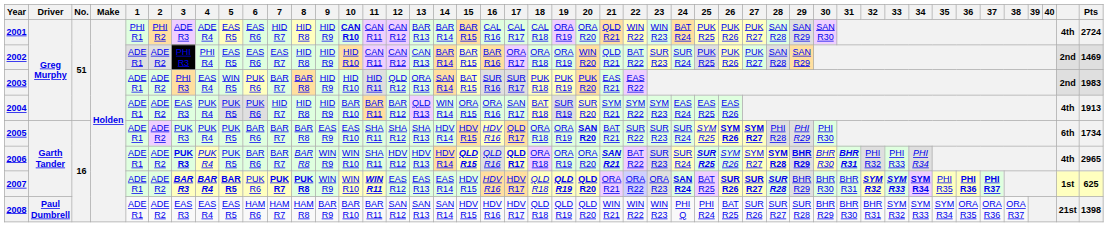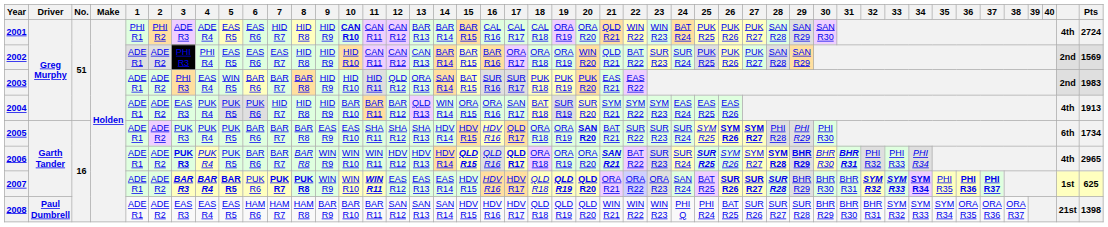 <table class="wikitable mw-collapsible mw-collapsed" style="text-align:center; font-size:75%">
 <tr>
 <th>Year</th>
 <th>Driver</th>
 <th>No.</th>
 <th>Make</th>
 <th>1</th>
 <th>2</th>
 <th>3</th>
 <th>4</th>
 <th>5</th>
 <th>6</th>
 <th>7</th>
 <th>8</th>
 <th>9</th>
 <th>10</th>
 <th>11</th>
 <th>12</th>
 <th>13</th>
 <th>14</th>
 <th>15</th>
 <th>16</th>
 <th>17</th>
 <th>18</th>
 <th>19</th>
 <th>20</th>
 <th>21</th>
 <th>22</th>
 <th>23</th>
 <th>24</th>
 <th>25</th>
 <th>26</th>
 <th>27</th>
 <th>28</th>
 <th>29</th>
 <th>30</th>
 <th>31</th>
 <th>32</th>
 <th>33</th>
 <th>34</th>
 <th>35</th>
 <th>36</th>
 <th>37</th>
 <th>38</th>
 <th>39</th>
 <th>40</th>
 <th></th>
 <th>Pts</th>
 </tr>
 <tr>
 <th><a href='#'>2001</a></th>
 <th rowspan= 4><a href='#'>Greg Murphy</a></th>
 <th rowspan= 4>51</th>
 <th rowspan= 10><a href='#'>Holden</a></th>
 <td style="background:#dfffdf;"><a href='#'>PHI <br> R1</a><br></td>
 <td style="background:#ffdf9f;"><a href='#'>PHI <br> R2</a><br></td>
 <td style="background:#efcfff;"><a href='#'>ADE <br> R3</a><br></td>
 <td style="background:#dfffdf;"><a href='#'>ADE <br> R4</a><br></td>
 <td style="background:#ffffbf;"><a href='#'>EAS <br> R5</a><br></td>
 <td style="background:#dfffdf;"><a href='#'>EAS <br> R6</a><br></td>
 <td style="background:#dfffdf;"><a href='#'>HID <br> R7</a><br></td>
 <td style="background:#ffffbf;"><a href='#'>HID <br> R8</a><br></td>
 <td style="background:#dfffdf;"><a href='#'>HID <br> R9</a><br></td>
 <td style="background:#dfffdf;"><strong><a href='#'>CAN <br> R10</a><br></strong></td>
 <td style="background:#efcfff;"><a href='#'>CAN <br> R11</a><br></td>
 <td style="background:#efcfff;"><a href='#'>CAN <br> R12</a><br></td>
 <td style="background:#dfffdf;"><a href='#'>BAR <br> R13</a><br></td>
 <td style="background:#dfffdf;"><a href='#'>BAR <br> R14</a><br></td>
 <td style="background:#ffdf9f;"><a href='#'>BAR <br> R15</a><br></td>
 <td style="background:#dfffdf;"><a href='#'>CAL <br> R16</a><br></td>
 <td style="background:#dfffdf;"><a href='#'>CAL <br> R17</a><br></td>
 <td style="background:#dfffdf;"><a href='#'>CAL <br> R18</a><br></td>
 <td style="background:#efcfff;"><a href='#'>ORA <br> R19</a><br></td>
 <td style="background:#dfffdf;"><a href='#'>ORA <br> R20</a><br></td>
 <td style="background:#ffdf9f;"><a href='#'>QLD <br> R21</a><br></td>
 <td style="background:#ffffbf;"><a href='#'>WIN <br> R22</a><br></td>
 <td style="background:#dfffdf;"><a href='#'>WIN <br> R23</a><br></td>
 <td style="background:#ffdf9f;"><a href='#'>BAT <br> R24</a><br></td>
 <td style="background:#ffffbf;"><a href='#'>PUK <br> R25</a><br></td>
 <td style="background:#ffffbf;"><a href='#'>PUK <br> R26</a><br></td>
 <td style="background:#ffffbf;"><a href='#'>PUK <br> R27</a><br></td>
 <td style="background:#dfffdf;"><a href='#'>SAN <br> R28</a><br></td>
 <td style="background:#dfdfdf;"><a href='#'>SAN <br> R29</a><br></td>
 <td style="background:#efcfff;"><a href='#'>SAN <br> R30</a><br></td>
 <th colspan=10></th>
 <th>4th</th>
 <th>2724</th>
 </tr>
 <tr>
 <th><a href='#'>2002</a></th>
 <td style="background:#dfdfdf;"><a href='#'>ADE <br> R1</a><br></td>
 <td style="background:#dfdfdf;"><a href='#'>ADE <br> R2</a><br></td>
 <td style="background-color:#000000; color:white"><a href='#'>PHI <br> R3</a><br></td>
 <td style="background:#dfffdf;"><a href='#'>PHI <br> R4</a><br></td>
 <td style="background:#dfffdf;"><a href='#'>EAS <br> R5</a><br></td>
 <td style="background:#dfffdf;"><a href='#'>EAS <br> R6</a><br></td>
 <td style="background:#dfffdf;"><a href='#'>EAS <br> R7</a><br></td>
 <td style="background:#dfffdf;"><a href='#'>HID <br> R8</a><br></td>
 <td style="background:#dfffdf;"><a href='#'>HID <br> R9</a><br></td>
 <td style="background:#ffdf9f;"><a href='#'>HID <br> R10</a><br></td>
 <td style="background:#efcfff;"><a href='#'>CAN <br> R11</a><br></td>
 <td style="background:#efcfff;"><a href='#'>CAN <br> R12</a><br></td>
 <td style="background:#dfffdf;"><a href='#'>CAN <br> R13</a><br></td>
 <td style="background:#ffdf9f;"><a href='#'>BAR <br> R14</a><br></td>
 <td style="background:#ffffbf;"><a href='#'>BAR <br> R15</a><br></td>
 <td style="background:#ffdf9f;"><a href='#'>BAR <br> R16</a><br></td>
 <td style="background:#efcfff;"><a href='#'>ORA <br> R17</a><br></td>
 <td style="background:#dfffdf;"><a href='#'>ORA <br> R18</a><br></td>
 <td style="background:#dfffdf;"><a href='#'>ORA<br>R19</a><br></td>
 <td style="background:#ffdf9f;"><a href='#'>WIN <br> R20</a><br></td>
 <td style="background:#dfffdf;"><a href='#'>QLD <br> R21</a><br></td>
 <td style="background:#dfffdf;"><a href='#'>BAT <br> R22</a><br></td>
 <td style="background:#ffffbf;"><a href='#'>SUR <br> R23</a><br></td>
 <td style="background:#dfffdf;"><a href='#'>SUR <br> R24</a><br></td>
 <td style="background:#dfdfdf;"><a href='#'>PUK <br> R25</a><br></td>
 <td style="background:#ffffbf;"><a href='#'>PUK <br> R26</a><br></td>
 <td style="background:#dfffdf;"><a href='#'>PUK <br> R27</a><br></td>
 <td style="background:#dfdfdf;"><a href='#'>SAN <br> R28</a><br></td>
 <td style="background:#ffdf9f;"><a href='#'>SAN <br> R29</a><br></td>
 <th colspan=11></th>
 <th align="center"  style="background:#DFDFDF;"><strong>2nd</strong></th>
-<th align="center"  style="background:#DFDFDF;"><strong>1469</strong></th>
+<th align="center"  style="background:#DFDFDF;"><strong>1569</strong></th>
 </tr>
 <tr>
 <th><a href='#'>2003</a></th>
 <td style="background:#dfffdf;"><a href='#'>ADE <br> R1</a><br></td>
 <td style="background:#dfffdf;"><a href='#'>ADE <br> R2</a><br></td>
 <td style="background:#ffdf9f;"><a href='#'>PHI <br> R3</a><br></td>
 <td style="background:#dfffdf;"><a href='#'>EAS <br> R4</a><br></td>
 <td style="background:#dfffdf;"><a href='#'>WIN <br> R5</a><br></td>
-<td style="background:#ffffbf;"><a href='#'>PUK<br>R6</a><br></td>
+<td style="background:#ffffbf;"><a href='#'>BAR <br> R6</a><br></td>
 <td style="background:#dfffdf;"><a href='#'>BAR <br> R7</a><br></td>
 <td style="background:#ffdf9f;"><a href='#'>BAR <br> R8</a><br></td>
 <td style="background:#dfffdf;"><a href='#'>HID <br> R9</a><br></td>
 <td style="background:#dfffdf;"><a href='#'>HID <br> R10</a><br></td>
 <td style="background:#dfdfdf;"><a href='#'>HID <br> R11</a><br></td>
 <td style="background:#dfffdf;"><a href='#'>QLD <br> R12</a><br></td>
 <td style="background:#dfffdf;"><a href='#'>ORA <br> R13</a><br></td>
 <td style="background:#ffdf9f;"><a href='#'>SAN <br> R14</a><br></td>
 <td style="background:#ffffbf;"><a href='#'>BAT <br> R15</a><br></td>
 <td style="background:#dfdfdf;"><a href='#'>SUR <br> R16</a><br></td>
 <td style="background:#dfdfdf;"><a href='#'>SUR <br> R17</a><br></td>
 <td style="background:#ffffbf;"><a href='#'>PUK <br> R18</a><br></td>
 <td style="background:#ffffbf;"><a href='#'>PUK <br> R19</a><br></td>
 <td style="background:#ffdf9f;"><a href='#'>PUK <br> R20</a><br></td>
 <td style="background:#dfffdf;"><a href='#'>EAS <br> R21</a><br></td>
 <td style="background:#efcfff;"><a href='#'>EAS <br> R22</a><br></td>
 <th colspan=18></th>
 <th style="background:#DFDFDF;"><strong>2nd</strong></th>
 <th style="background:#DFDFDF;"><strong>1983</strong></th>
 </tr>
 <tr>
 <th><a href='#'>2004</a></th>
 <td style="background:#dfffdf;"><a href='#'>ADE <br> R1</a><br></td>
 <td style="background:#dfffdf;"><a href='#'>ADE <br> R2</a><br></td>
 <td style="background:#dfffdf;"><a href='#'>EAS <br> R3</a><br></td>
 <td style="background:#dfffdf;"><a href='#'>PUK <br> R4</a><br></td>
 <td style="background:#dfdfdf;"><a href='#'>PUK <br> R5</a><br></td>
 <td style="background:#dfdfdf;"><a href='#'>PUK <br> R6</a><br></td>
 <td style="background:#dfffdf;"><a href='#'>HID <br> R7</a><br></td>
 <td style="background:#dfffdf;"><a href='#'>HID <br> R8</a><br></td>
 <td style="background:#dfffdf;"><a href='#'>HID <br> R9</a><br></td>
 <td style="background:#dfffdf;"><a href='#'>BAR <br> R10</a><br></td>
 <td style="background:#ffdf9f;"><a href='#'>BAR <br> R11</a><br></td>
 <td style="background:#dfffdf;"><a href='#'>BAR <br> R12</a><br></td>
 <td style="background:#efcfff;"><a href='#'>QLD <br> R13</a><br></td>
 <td style="background:#dfffdf;"><a href='#'>WIN <br> R14</a><br></td>
 <td style="background:#dfffdf;"><a href='#'>ORA <br> R15</a><br></td>
 <td style="background:#dfffdf;"><a href='#'>ORA <br> R16</a><br></td>
 <td style="background:#dfffdf;"><a href='#'>SAN <br> R17</a><br></td>
 <td style="background:#ffffbf;"><a href='#'>BAT <br> R18</a><br></td>
 <td style="background:#dfdfdf;"><a href='#'>SUR <br> R19</a><br></td>
 <td style="background:#ffffbf;"><a href='#'>SUR <br> R20</a><br></td>
 <td style="background:#dfffdf;"><a href='#'>SYM <br> R21</a><br></td>
 <td style="background:#dfffdf;"><a href='#'>SYM <br> R22</a><br></td>
 <td style="background:#dfffdf;"><a href='#'>SYM <br> R23</a><br></td>
 <td style="background:#dfffdf;"><a href='#'>EAS <br> R24</a><br></td>
 <td style="background:#dfffdf;"><a href='#'>EAS <br> R25</a><br></td>
 <td style="background:#dfffdf;"><a href='#'>EAS <br> R26</a><br></td>
 <th colspan=14></th>
 <th>4th</th>
 <th>1913</th>
 </tr>
 <tr>
 <th><a href='#'>2005</a></th>
 <th rowspan= 3><a href='#'>Garth Tander</a></th>
 <th rowspan= 4>16</th>
 <td style="background:#dfffdf;"><a href='#'>ADE<br>R1</a><br></td>
 <td style="background:#efcfff;"><a href='#'>ADE<br>R2</a><br></td>
 <td style="background:#dfffdf;"><a href='#'>PUK<br>R3</a><br></td>
 <td style="background:#dfffdf;"><a href='#'>PUK<br>R4</a><br></td>
 <td style="background:#dfffdf;"><a href='#'>PUK<br>R5</a><br></td>
 <td style="background:#dfffdf;"><a href='#'>BAR<br>R6</a><br></td>
 <td style="background:#dfffdf;"><a href='#'>BAR<br>R7</a><br></td>
 <td style="background:#dfffdf;"><a href='#'>BAR<br>R8</a><br></td>
 <td style="background:#dfffdf;"><a href='#'>EAS<br>R9</a><br></td>
 <td style="background:#dfffdf;"><a href='#'>EAS<br>R10</a><br></td>
 <td style="background:#dfffdf;"><a href='#'>SHA<br>R11</a><br></td>
 <td style="background:#dfffdf;"><a href='#'>SHA<br>R12</a><br></td>
 <td style="background:#dfffdf;"><a href='#'>SHA<br>R13</a><br></td>
 <td style="background:#dfffdf;"><a href='#'>HDV<br>R14</a><br></td>
 <td style="background:#ffdf9f;"><a href='#'>HDV<br>R15</a><br></td>
 <td style="background:#ffffbf;"><em><a href='#'>HDV<br>R16</a><br></em></td>
 <td style="background:#ffdf9f;"><a href='#'>QLD<br>R17</a><br></td>
 <td style="background:#dfffdf;"><a href='#'>ORA<br>R18</a><br></td>
 <td style="background:#dfffdf;"><a href='#'>ORA<br>R19</a><br></td>
 <td style="background:#dfffdf;"><strong><a href='#'>SAN<br>R20</a><br></strong></td>
 <td style="background:#dfffdf;"><a href='#'>BAT<br>R21</a><br></td>
 <td style="background:#dfffdf;"><a href='#'>SUR<br>R22</a><br></td>
 <td style="background:#dfffdf;"><a href='#'>SUR<br>R23</a><br></td>
 <td style="background:#dfffdf;"><a href='#'>SUR<br>R24</a><br></td>
 <td style="background:#ffffbf;"><em><a href='#'>SYM<br>R25</a><br></em></td>
 <td style="background:#ffffbf;"><strong><a href='#'>SYM<br>R26</a><br></strong></td>
 <td style="background:#ffffbf;"><strong><a href='#'>SYM<br>R27</a><br></strong></td>
 <td style="background:#dfdfdf;"><a href='#'>PHI<br>R28</a><br></td>
 <td style="background:#dfdfdf;"><em><a href='#'>PHI<br>R29</a><br></em></td>
 <td style="background:#dfffdf;"><a href='#'>PHI<br>R30</a><br></td>
 <th colspan=10></th>
 <th>6th</th>
 <th>1734</th>
 </tr>
 <tr>
 <th><a href='#'>2006</a></th>
 <td style="background:#dfffdf;"><a href='#'>ADE<br>R1</a><br></td>
 <td style="background:#dfffdf;"><a href='#'>ADE<br>R2</a><br></td>
 <td style="background:#dfffdf;"><strong><a href='#'>PUK<br>R3</a><br></strong></td>
 <td style="background:#ffffbf;"><em><a href='#'>PUK<br>R4</a><br></em></td>
 <td style="background:#dfffdf;"><a href='#'>PUK<br>R5</a><br></td>
 <td style="background:#dfffdf;"><a href='#'>BAR<br>R6</a><br></td>
 <td style="background:#dfffdf;"><a href='#'>BAR<br>R7</a><br></td>
 <td style="background:#dfffdf;"><em><a href='#'>BAR<br>R8</a><br></em></td>
 <td style="background:#dfffdf;"><a href='#'>WIN<br>R9</a><br></td>
 <td style="background:#dfffdf;"><a href='#'>WIN<br>R10</a><br></td>
-<td style="background:#dfffdf;"><a href='#'>SHA<br>R11</a><br></td>
+<td style="background:#dfffdf;"><a href='#'>WIN<br>R11</a><br></td>
 <td style="background:#dfffdf;"><a href='#'>HDV<br>R12</a><br></td>
 <td style="background:#dfffdf;"><a href='#'>HDV<br>R13</a><br></td>
 <td style="background:#ffdf9f;"><a href='#'>HDV<br>R14</a><br></td>
 <td style="background:#ffffbf;"><strong><em><a href='#'>QLD<br>R15</a><br></em></strong></td>
 <td style="background:#dfdfdf;"><em><a href='#'>QLD<br>R16</a><br></em></td>
 <td style="background:#ffffbf;"><strong><a href='#'>QLD<br>R17</a><br></strong></td>
 <td style="background:#efcfff;"><a href='#'>ORA<br>R18</a><br></td>
 <td style="background:#dfffdf;"><a href='#'>ORA<br>R19</a><br></td>
 <td style="background:#dfffdf;"><a href='#'>ORA<br>R20</a><br></td>
 <td style="background:#dfffdf;"><strong><em><a href='#'>SAN<br>R21</a><br></em></strong></td>
 <td style="background:#efcfff;"><a href='#'>BAT<br>R22</a><br></td>
 <td style="background:#dfdfdf;"><a href='#'>SUR<br>R23</a><br></td>
 <td style="background:#ffffbf;"><a href='#'>SUR<br>R24</a><br></td>
 <td style="background:#dfffdf;"><strong><em><a href='#'>SUR<br>R25</a><br></em></strong></td>
 <td style="background:#dfffdf;"><em><a href='#'>SYM<br>R26</a><br></em></td>
 <td style="background:#ffffbf;"><a href='#'>SYM<br>R27</a><br></td>
 <td style="background:#ffffbf;"><strong><a href='#'>SYM<br>R28</a><br></strong></td>
 <td style="background:#dfdfdf;"><strong><a href='#'>BHR<br>R29</a><br></strong></td>
 <td style="background:#ffffbf;"><em><a href='#'>BHR<br>R30</a><br></em></td>
 <td style="background:#dfffdf;"><strong><em><a href='#'>BHR<br>R31</a><br></em></strong></td>
 <td style="background:#dfdfdf;"><a href='#'>PHI<br>R32</a><br></td>
 <td style="background:#dfffdf;"><a href='#'>PHI<br>R33</a><br></td>
 <td style="background:#dfdfdf;"><em><a href='#'>PHI<br>R34</a><br></em></td>
 <th colspan=6></th>
 <th>4th</th>
 <th>2965</th>
 </tr>
 <tr>
 <th><a href='#'>2007</a></th>
 <td style="background:#dfffdf;"><a href='#'>ADE<br>R1</a><br></td>
 <td style="background:#dfffdf;"><a href='#'>ADE<br>R2</a><br></td>
 <td style="background:#ffffbf;"><strong><em><a href='#'>BAR<br>R3</a><br></em></strong></td>
 <td style="background:#ffffbf;"><strong><em><a href='#'>BAR<br>R4</a><br></em></strong></td>
 <td style="background:#ffffbf;"><strong><a href='#'>BAR<br>R5</a><br></strong></td>
 <td style="background:#ffffbf;"><a href='#'>PUK<br>R6</a><br></td>
 <td style="background:#ffffbf;"><strong><a href='#'>PUK<br>R7</a><br></strong></td>
 <td style="background:#dfffdf;"><strong><a href='#'>PUK<br>R8</a><br></strong></td>
 <td style="background:#dfffdf;"><a href='#'>WIN<br>R9</a><br></td>
 <td style="background:#ffffbf;"><a href='#'>WIN<br>R10</a><br></td>
 <td style="background:#ffffbf;"><strong><em><a href='#'>WIN<br>R11</a><br></em></strong></td>
 <td style="background:#dfffdf;"><a href='#'>EAS<br>R12</a><br></td>
 <td style="background:#dfffdf;"><a href='#'>EAS<br>R13</a><br></td>
 <td style="background:#dfffdf;"><a href='#'>EAS<br>R14</a><br></td>
 <td style="background:#dfffdf;"><a href='#'>HDV<br>R15</a><br></td>
 <td style="background:#ffdf9f;"><em><a href='#'>HDV<br>R16</a><br></em></td>
 <td style="background:#ffdf9f;"><a href='#'>HDV<br>R17</a><br></td>
 <td style="background:#ffffbf;"><em><a href='#'>QLD<br>R18</a><br></em></td>
 <td style="background:#ffffbf;"><strong><em><a href='#'>QLD<br>R19</a><br></em></strong></td>
 <td style="background:#ffffbf;"><strong><a href='#'>QLD<br>R20</a><br></strong></td>
 <td style="background:#efcfff;"><a href='#'>ORA<br>R21</a><br></td>
 <td style="background:#cfcfff;"><a href='#'>ORA<br>R22</a><br></td>
 <td style="background:#dfdfdf;"><a href='#'>ORA<br>R23</a><br></td>
-<td style="background:#dfffdf;"><strong><a href='#'>SAN<br>R24</a><br></strong></td>
+<td style="background:#dfffdf;"><a href='#'>SAN<br>R24</a><br></td>
 <td style="background:#efcfff;"><a href='#'>BAT<br>R25</a><br></td>
 <td style="background:#ffffbf;"><strong><a href='#'>SUR<br>R26</a><br></strong></td>
 <td style="background:#ffffbf;"><strong><a href='#'>SUR<br>R27</a><br></strong></td>
 <td style="background:#dfffdf;"><strong><em><a href='#'>SUR<br>R28</a><br></em></strong></td>
 <td style="background:#dfdfdf;"><a href='#'>BHR<br>R29</a><br></td>
 <td style="background:#dfffdf;"><a href='#'>BHR<br>R30</a><br></td>
 <td style="background:#dfffdf;"><a href='#'>BHR<br>R31</a><br></td>
 <td style="background:#ffffbf;"><strong><em><a href='#'>SYM<br>R32</a><br></em></strong></td>
 <td style="background:#dfffdf;"><strong><em><a href='#'>SYM<br>R33</a><br></em></strong></td>
 <td style="background:#efcfff;"><strong><a href='#'>SYM<br>R34</a><br></strong></td>
 <td style="background:#ffffbf;"><a href='#'>PHI<br>R35</a><br></td>
 <td style="background:#ffffbf;"><strong><a href='#'>PHI<br>R36</a><br></strong></td>
 <td style="background:#dfffdf;"><strong><a href='#'>PHI<br>R37</a><br></strong></td>
 <th colspan=3></th>
 <th style="background:#FFFFBF;">1st</th>
 <th style="background:#FFFFBF;">625</th>
 </tr>
 <tr>
 <th><a href='#'>2008</a></th>
 <th><a href='#'>Paul Dumbrell</a></th>
 <td style="background: #"><a href='#'>ADE<br>R1</a><br></td>
 <td style="background: #"><a href='#'>ADE<br>R2</a><br></td>
 <td style="background: #"><a href='#'>EAS<br>R3</a><br></td>
 <td style="background: #"><a href='#'>EAS<br>R4</a><br></td>
 <td style="background: #"><a href='#'>EAS<br>R5</a><br></td>
 <td style="background: #"><a href='#'>HAM<br>R6</a><br></td>
 <td style="background: #"><a href='#'>HAM<br>R7</a><br></td>
 <td style="background: #"><a href='#'>HAM<br>R8</a><br></td>
 <td style="background: #"><a href='#'>BAR<br>R9</a><br></td>
 <td style="background: #"><a href='#'>BAR<br>R10</a><br></td>
 <td style="background: #"><a href='#'>BAR<br>R11</a><br></td>
 <td style="background: #"><a href='#'>SAN<br>R12</a><br></td>
 <td style="background: #"><a href='#'>SAN<br>R13</a><br></td>
 <td style="background: #"><a href='#'>SAN<br>R14</a><br></td>
 <td style="background: #"><a href='#'>HDV<br>R15</a><br></td>
 <td style="background: #"><a href='#'>HDV<br>R16</a><br></td>
 <td style="background: #"><a href='#'>HDV<br>R17</a><br></td>
 <td style="background: #"><a href='#'>QLD<br>R18</a><br></td>
 <td style="background: #"><a href='#'>QLD<br>R19</a><br></td>
 <td style="background: #"><a href='#'>QLD<br>R20</a><br></td>
 <td style="background: #"><a href='#'>WIN<br>R21</a><br></td>
 <td style="background: #"><a href='#'>WIN<br>R22</a><br></td>
 <td style="background: #"><a href='#'>WIN<br>R23</a><br></td>
 <td style="background: #"><a href='#'>PHI<br>Q</a><br></td>
 <td style="background: #"><a href='#'>PHI<br>R24</a><br></td>
 <td style="background: #"><a href='#'>BAT<br>R25</a><br></td>
 <td style="background: #"><a href='#'>SUR<br>R26</a><br></td>
 <td style="background: #"><a href='#'>SUR<br>R27</a><br></td>
 <td style="background: #"><a href='#'>SUR<br>R28</a><br></td>
 <td style="background: #"><a href='#'>BHR<br>R29</a><br></td>
 <td style="background: #"><a href='#'>BHR<br>R30</a><br></td>
 <td style="background: #"><a href='#'>BHR<br>R31</a><br></td>
 <td style="background: #"><a href='#'>SYM<br>R32</a><br></td>
 <td style="background: #"><a href='#'>SYM<br>R33</a><br></td>
 <td style="background: #"><a href='#'>SYM<br>R34</a><br></td>
 <td style="background: #"><a href='#'>ORA<br>R35</a><br></td>
 <td style="background: #"><a href='#'>ORA<br>R36</a><br></td>
 <td style="background: #"><a href='#'>ORA<br>R37</a><br></td>
 <th colspan=2></th>
 <th>21st</th>
 <th>1398</th>
 </tr>
 </table>
